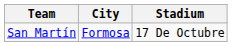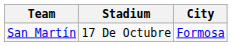 <table class="wikitable sortable">
 <tr>
 <th>Team</th>
+<th>Stadium</th>
 <th>City</th>
-<th>Stadium</th>
 </tr>
 <tr>
 <td> <a href='#'>San Martín</a></td>
+<td>17 De Octubre</td>
 <td><a href='#'>Formosa</a></td>
-<td>17 De Octubre</td>
 </tr>
 </table>
